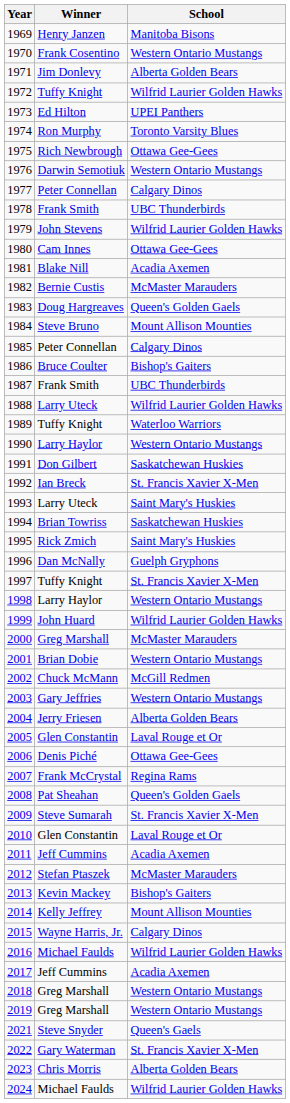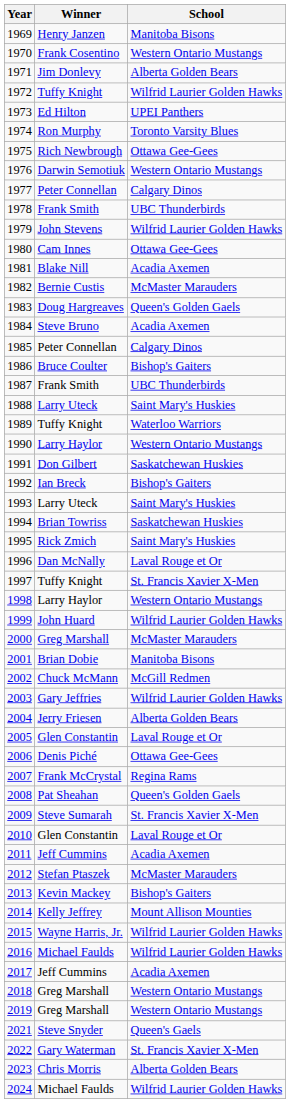 <table class="wikitable">
 <tr>
 <th>Year</th>
 <th>Winner</th>
 <th>School</th>
 </tr>
 <tr>
 <td>1969</td>
 <td><a href='#'>Henry Janzen</a></td>
 <td><a href='#'>Manitoba Bisons</a></td>
 </tr>
 <tr>
 <td>1970</td>
 <td><a href='#'>Frank Cosentino</a></td>
 <td><a href='#'>Western Ontario Mustangs</a></td>
 </tr>
 <tr>
 <td>1971</td>
 <td><a href='#'>Jim Donlevy</a></td>
 <td><a href='#'>Alberta Golden Bears</a></td>
 </tr>
 <tr>
 <td>1972</td>
 <td><a href='#'>Tuffy Knight</a></td>
 <td><a href='#'>Wilfrid Laurier Golden Hawks</a></td>
 </tr>
 <tr>
 <td>1973</td>
 <td><a href='#'>Ed Hilton</a></td>
 <td><a href='#'>UPEI Panthers</a></td>
 </tr>
 <tr>
 <td>1974</td>
 <td><a href='#'>Ron Murphy</a></td>
 <td><a href='#'>Toronto Varsity Blues</a></td>
 </tr>
 <tr>
 <td>1975</td>
 <td><a href='#'>Rich Newbrough</a></td>
 <td><a href='#'>Ottawa Gee-Gees</a></td>
 </tr>
 <tr>
 <td>1976</td>
 <td><a href='#'>Darwin Semotiuk</a></td>
 <td><a href='#'>Western Ontario Mustangs</a></td>
 </tr>
 <tr>
 <td>1977</td>
 <td><a href='#'>Peter Connellan</a></td>
 <td><a href='#'>Calgary Dinos</a></td>
 </tr>
 <tr>
 <td>1978</td>
 <td><a href='#'>Frank Smith</a></td>
 <td><a href='#'>UBC Thunderbirds</a></td>
 </tr>
 <tr>
 <td>1979</td>
 <td><a href='#'>John Stevens</a></td>
 <td><a href='#'>Wilfrid Laurier Golden Hawks</a></td>
 </tr>
 <tr>
 <td>1980</td>
 <td><a href='#'>Cam Innes</a></td>
 <td><a href='#'>Ottawa Gee-Gees</a></td>
 </tr>
 <tr>
 <td>1981</td>
 <td><a href='#'>Blake Nill</a></td>
 <td><a href='#'>Acadia Axemen</a></td>
 </tr>
 <tr>
 <td>1982</td>
 <td><a href='#'>Bernie Custis</a></td>
 <td><a href='#'>McMaster Marauders</a></td>
 </tr>
 <tr>
 <td>1983</td>
 <td><a href='#'>Doug Hargreaves</a></td>
 <td><a href='#'>Queen's Golden Gaels</a></td>
 </tr>
 <tr>
 <td>1984</td>
 <td><a href='#'>Steve Bruno</a></td>
-<td><a href='#'>Mount Allison Mounties</a></td>
+<td><a href='#'>Acadia Axemen</a></td>
 </tr>
 <tr>
 <td>1985</td>
 <td>Peter Connellan</td>
 <td><a href='#'>Calgary Dinos</a></td>
 </tr>
 <tr>
 <td>1986</td>
 <td><a href='#'>Bruce Coulter</a></td>
 <td><a href='#'>Bishop's Gaiters</a></td>
 </tr>
 <tr>
 <td>1987</td>
 <td>Frank Smith</td>
 <td><a href='#'>UBC Thunderbirds</a></td>
 </tr>
 <tr>
 <td>1988</td>
 <td><a href='#'>Larry Uteck</a></td>
-<td><a href='#'>Wilfrid Laurier Golden Hawks</a></td>
+<td><a href='#'>Saint Mary's Huskies</a></td>
 </tr>
 <tr>
 <td>1989</td>
 <td>Tuffy Knight</td>
 <td><a href='#'>Waterloo Warriors</a></td>
 </tr>
 <tr>
 <td>1990</td>
 <td><a href='#'>Larry Haylor</a></td>
 <td><a href='#'>Western Ontario Mustangs</a></td>
 </tr>
 <tr>
 <td>1991</td>
 <td><a href='#'>Don Gilbert</a></td>
 <td><a href='#'>Saskatchewan Huskies</a></td>
 </tr>
 <tr>
 <td>1992</td>
 <td><a href='#'>Ian Breck</a></td>
-<td><a href='#'>St. Francis Xavier X-Men</a></td>
+<td><a href='#'>Bishop's Gaiters</a></td>
 </tr>
 <tr>
 <td>1993</td>
 <td>Larry Uteck</td>
 <td><a href='#'>Saint Mary's Huskies</a></td>
 </tr>
 <tr>
 <td>1994</td>
 <td><a href='#'>Brian Towriss</a></td>
 <td><a href='#'>Saskatchewan Huskies</a></td>
 </tr>
 <tr>
 <td>1995</td>
 <td><a href='#'>Rick Zmich</a></td>
 <td><a href='#'>Saint Mary's Huskies</a></td>
 </tr>
 <tr>
 <td>1996</td>
 <td><a href='#'>Dan McNally</a></td>
-<td><a href='#'>Guelph Gryphons</a></td>
+<td><a href='#'>Laval Rouge et Or</a></td>
 </tr>
 <tr>
 <td>1997</td>
 <td>Tuffy Knight</td>
 <td><a href='#'>St. Francis Xavier X-Men</a></td>
 </tr>
 <tr>
 <td><a href='#'>1998</a></td>
 <td>Larry Haylor</td>
 <td><a href='#'>Western Ontario Mustangs</a></td>
 </tr>
 <tr>
 <td><a href='#'>1999</a></td>
 <td><a href='#'>John Huard</a></td>
 <td><a href='#'>Wilfrid Laurier Golden Hawks</a></td>
 </tr>
 <tr>
 <td><a href='#'>2000</a></td>
 <td><a href='#'>Greg Marshall</a></td>
 <td><a href='#'>McMaster Marauders</a></td>
 </tr>
 <tr>
 <td><a href='#'>2001</a></td>
 <td><a href='#'>Brian Dobie</a></td>
-<td><a href='#'>Western Ontario Mustangs</a></td>
+<td><a href='#'>Manitoba Bisons</a></td>
 </tr>
 <tr>
 <td><a href='#'>2002</a></td>
 <td><a href='#'>Chuck McMann</a></td>
 <td><a href='#'>McGill Redmen</a></td>
 </tr>
 <tr>
 <td><a href='#'>2003</a></td>
 <td><a href='#'>Gary Jeffries</a></td>
-<td><a href='#'>Western Ontario Mustangs</a></td>
+<td><a href='#'>Wilfrid Laurier Golden Hawks</a></td>
 </tr>
 <tr>
 <td><a href='#'>2004</a></td>
 <td><a href='#'>Jerry Friesen</a></td>
 <td><a href='#'>Alberta Golden Bears</a></td>
 </tr>
 <tr>
 <td><a href='#'>2005</a></td>
 <td><a href='#'>Glen Constantin</a></td>
 <td><a href='#'>Laval Rouge et Or</a></td>
 </tr>
 <tr>
 <td><a href='#'>2006</a></td>
 <td><a href='#'>Denis Piché</a></td>
 <td><a href='#'>Ottawa Gee-Gees</a></td>
 </tr>
 <tr>
 <td><a href='#'>2007</a></td>
 <td><a href='#'>Frank McCrystal</a></td>
 <td><a href='#'>Regina Rams</a></td>
 </tr>
 <tr>
 <td><a href='#'>2008</a></td>
 <td><a href='#'>Pat Sheahan</a></td>
 <td><a href='#'>Queen's Golden Gaels</a></td>
 </tr>
 <tr>
 <td><a href='#'>2009</a></td>
 <td><a href='#'>Steve Sumarah</a></td>
 <td><a href='#'>St. Francis Xavier X-Men</a></td>
 </tr>
 <tr>
 <td><a href='#'>2010</a></td>
 <td>Glen Constantin</td>
 <td><a href='#'>Laval Rouge et Or</a></td>
 </tr>
 <tr>
 <td><a href='#'>2011</a></td>
 <td><a href='#'>Jeff Cummins</a></td>
 <td><a href='#'>Acadia Axemen</a></td>
 </tr>
 <tr>
 <td><a href='#'>2012</a></td>
 <td><a href='#'>Stefan Ptaszek</a></td>
 <td><a href='#'>McMaster Marauders</a></td>
 </tr>
 <tr>
 <td><a href='#'>2013</a></td>
 <td><a href='#'>Kevin Mackey</a></td>
 <td><a href='#'>Bishop's Gaiters</a></td>
 </tr>
 <tr>
 <td><a href='#'>2014</a></td>
 <td><a href='#'>Kelly Jeffrey</a></td>
 <td><a href='#'>Mount Allison Mounties</a></td>
 </tr>
 <tr>
 <td><a href='#'>2015</a></td>
 <td><a href='#'>Wayne Harris, Jr.</a></td>
-<td><a href='#'>Calgary Dinos</a></td>
+<td><a href='#'>Wilfrid Laurier Golden Hawks</a></td>
 </tr>
 <tr>
 <td><a href='#'>2016</a></td>
 <td><a href='#'>Michael Faulds</a></td>
 <td><a href='#'>Wilfrid Laurier Golden Hawks</a></td>
 </tr>
 <tr>
 <td><a href='#'>2017</a></td>
 <td>Jeff Cummins</td>
 <td><a href='#'>Acadia Axemen</a></td>
 </tr>
 <tr>
 <td><a href='#'>2018</a></td>
 <td>Greg Marshall</td>
 <td><a href='#'>Western Ontario Mustangs</a></td>
 </tr>
 <tr>
 <td><a href='#'>2019</a></td>
 <td>Greg Marshall</td>
 <td><a href='#'>Western Ontario Mustangs</a></td>
 </tr>
 <tr>
 <td><a href='#'>2021</a></td>
 <td><a href='#'>Steve Snyder</a></td>
 <td><a href='#'>Queen's Gaels</a></td>
 </tr>
 <tr>
 <td><a href='#'>2022</a></td>
 <td><a href='#'>Gary Waterman</a></td>
 <td><a href='#'>St. Francis Xavier X-Men</a></td>
 </tr>
 <tr>
 <td><a href='#'>2023</a></td>
 <td><a href='#'>Chris Morris</a></td>
 <td><a href='#'>Alberta Golden Bears</a></td>
 </tr>
 <tr>
 <td><a href='#'>2024</a></td>
 <td>Michael Faulds</td>
 <td><a href='#'>Wilfrid Laurier Golden Hawks</a><br></td>
 </tr>
 </table>
